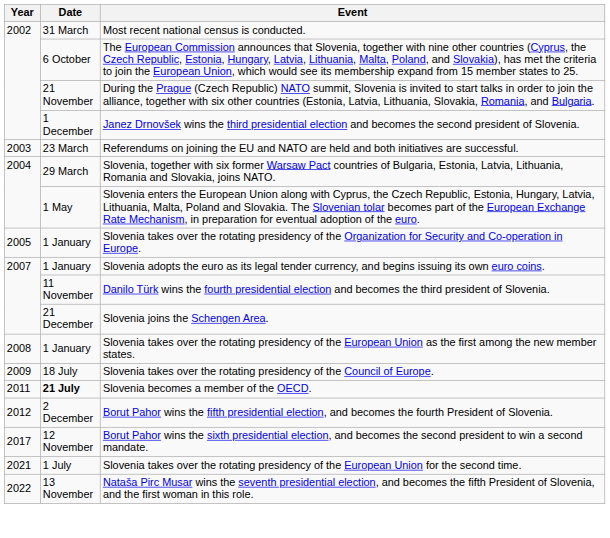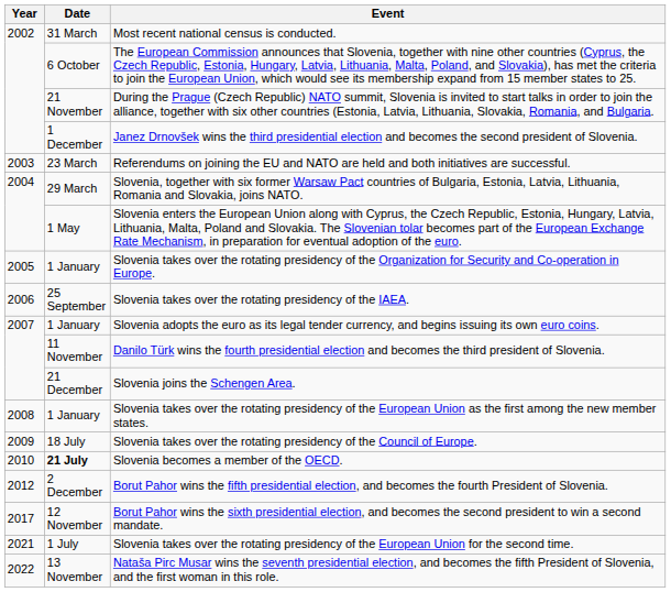 <table class="wikitable" width="100%">
 <tr>
 <th style="width:6%">Year</th>
 <th style="width:10%">Date</th>
 <th>Event</th>
 </tr>
 <tr>
 <td rowspan="4" valign="top">2002</td>
 <td>31 March</td>
 <td>Most recent national census is conducted.</td>
 </tr>
 <tr>
 <td>6 October</td>
 <td>The <a href='#'>European Commission</a> announces that Slovenia, together with nine other countries (<a href='#'>Cyprus</a>, the <a href='#'>Czech Republic</a>, <a href='#'>Estonia</a>, <a href='#'>Hungary</a>, <a href='#'>Latvia</a>, <a href='#'>Lithuania</a>, <a href='#'>Malta</a>, <a href='#'>Poland</a>, and <a href='#'>Slovakia</a>), has met the criteria to join the <a href='#'>European Union</a>, which would see its membership expand from 15 member states to 25.</td>
 </tr>
 <tr>
 <td>21 November</td>
 <td>During the <a href='#'>Prague</a> (Czech Republic) <a href='#'>NATO</a> summit, Slovenia is invited to start talks in order to join the alliance, together with six other countries (Estonia, Latvia, Lithuania, Slovakia, <a href='#'>Romania</a>, and <a href='#'>Bulgaria</a>.</td>
 </tr>
 <tr>
 <td>1 December</td>
 <td><a href='#'>Janez Drnovšek</a> wins the <a href='#'>third presidential election</a> and becomes the second president of Slovenia.</td>
 </tr>
 <tr>
 <td>2003</td>
 <td>23 March</td>
 <td>Referendums on joining the EU and NATO are held and both initiatives are successful.</td>
 </tr>
 <tr>
 <td rowspan="2" valign="top">2004</td>
 <td>29 March</td>
 <td>Slovenia, together with six former <a href='#'>Warsaw Pact</a> countries of Bulgaria, Estonia, Latvia, Lithuania, Romania and Slovakia, joins NATO.</td>
 </tr>
 <tr>
 <td>1 May</td>
 <td>Slovenia enters the European Union along with Cyprus, the Czech Republic, Estonia, Hungary, Latvia, Lithuania, Malta, Poland and Slovakia. The <a href='#'>Slovenian tolar</a> becomes part of the <a href='#'>European Exchange Rate Mechanism</a>, in preparation for eventual adoption of the <a href='#'>euro</a>.</td>
 </tr>
 <tr>
 <td>2005</td>
 <td>1 January</td>
 <td>Slovenia takes over the rotating presidency of the <a href='#'>Organization for Security and Co-operation in Europe</a>.</td>
 </tr>
 <tr>
+<td>2006</td>
+<td>25 September</td>
+<td>Slovenia takes over the rotating presidency of the <a href='#'>IAEA</a>.</td>
+</tr>
+<tr>
 <td rowspan="3" valign="top">2007</td>
 <td>1 January</td>
 <td>Slovenia adopts the euro as its legal tender currency, and begins issuing its own <a href='#'>euro coins</a>.</td>
 </tr>
 <tr>
 <td>11 November</td>
 <td><a href='#'>Danilo Türk</a> wins the <a href='#'>fourth presidential election</a> and becomes the third president of Slovenia.</td>
 </tr>
 <tr>
 <td>21 December</td>
 <td>Slovenia joins the <a href='#'>Schengen Area</a>.</td>
 </tr>
 <tr>
 <td>2008</td>
 <td>1 January</td>
 <td>Slovenia takes over the rotating presidency of the <a href='#'>European Union</a> as the first among the new member states.</td>
 </tr>
 <tr>
 <td>2009</td>
 <td>18 July</td>
 <td>Slovenia takes over the rotating presidency of the <a href='#'>Council of Europe</a>.</td>
 </tr>
 <tr>
-<td>2011</td>
+<td>2010</td>
 <td><strong>21 July</strong></td>
 <td>Slovenia becomes a member of the <a href='#'>OECD</a>.</td>
 </tr>
 <tr>
 <td>2012</td>
 <td>2 December</td>
 <td><a href='#'>Borut Pahor</a> wins the <a href='#'>fifth presidential election</a>, and becomes the fourth President of Slovenia.</td>
 </tr>
 <tr>
 <td>2017</td>
 <td>12 November</td>
 <td><a href='#'>Borut Pahor</a> wins the <a href='#'>sixth presidential election</a>, and becomes the second president to win a second mandate.</td>
 </tr>
 <tr>
 <td>2021</td>
 <td>1 July</td>
 <td>Slovenia takes over the rotating presidency of the <a href='#'>European Union</a> for the second time.</td>
 </tr>
 <tr>
 <td>2022</td>
 <td>13 November</td>
 <td><a href='#'>Nataša Pirc Musar</a> wins the <a href='#'>seventh presidential election</a>, and becomes the fifth President of Slovenia, and the first woman in this role.</td>
 </tr>
 </table>
